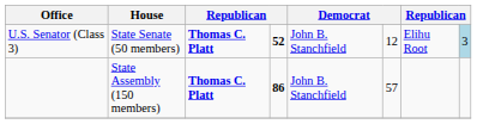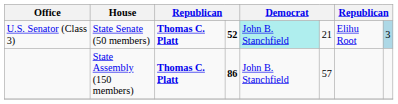 <table class=wikitable>
 <tr bgcolor=lightgrey>
 <th>Office</th>
 <th>House</th>
 <th colspan="2"><a href='#'>Republican</a></th>
 <th colspan="2"><a href='#'>Democrat</a></th>
 <th colspan="2"><a href='#'>Republican</a></th>
 </tr>
 <tr>
 <td><a href='#'>U.S. Senator</a> (Class 3)</td>
 <td><a href='#'>State Senate</a> <br>(50 members)</td>
 <td><strong><a href='#'>Thomas C. Platt</a></strong></td>
 <td align="right"><strong>52</strong></td>
-<td><a href='#'>John B. Stanchfield</a></td>
-<td align="right">12</td>
+<td style="background: paleturquoise;"><a href='#'>John B. Stanchfield</a></td>
+<td align="right">21</td>
 <td><a href='#'>Elihu Root</a></td>
 <td align="right" style="background: lightblue;">3</td>
 </tr>
 <tr>
 <td></td>
 <td><a href='#'>State Assembly</a> <br>(150 members)</td>
 <td><strong><a href='#'>Thomas C. Platt</a></strong></td>
 <td align="right"><strong>86</strong></td>
 <td><a href='#'>John B. Stanchfield</a></td>
 <td align="right">57</td>
 <td></td>
 <td></td>
 </tr>
 <tr>
 </tr>
 </table>
